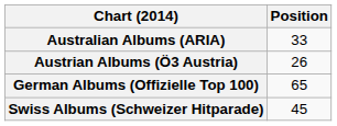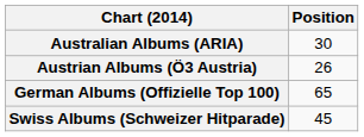 <table class="wikitable sortable plainrowheaders" style="text-align:center">
 <tr>
 <th scope="col">Chart (2014)</th>
 <th scope="col">Position</th>
 </tr>
 <tr>
 <th scope="row">Australian Albums (ARIA)</th>
-<td>33</td>
+<td>30</td>
 </tr>
 <tr>
 <th scope="row">Austrian Albums (Ö3 Austria)</th>
 <td>26</td>
 </tr>
 <tr>
 <th scope="row">German Albums (Offizielle Top 100)</th>
 <td>65</td>
 </tr>
 <tr>
 <th scope="row">Swiss Albums (Schweizer Hitparade)</th>
 <td>45</td>
 </tr>
 </table>
